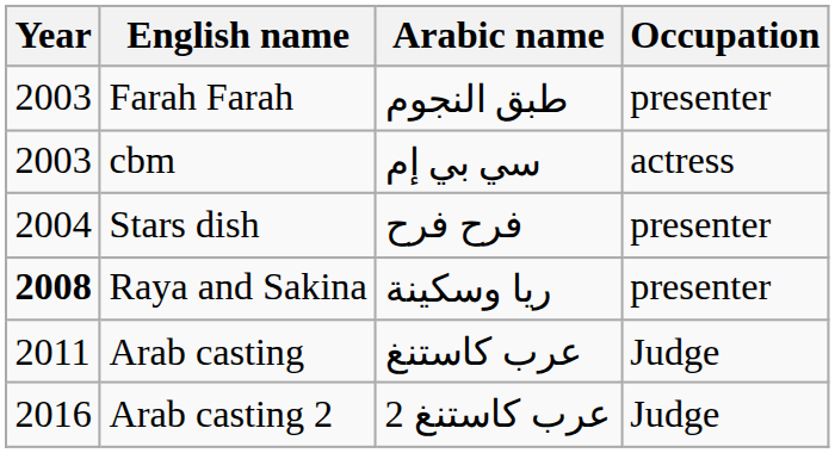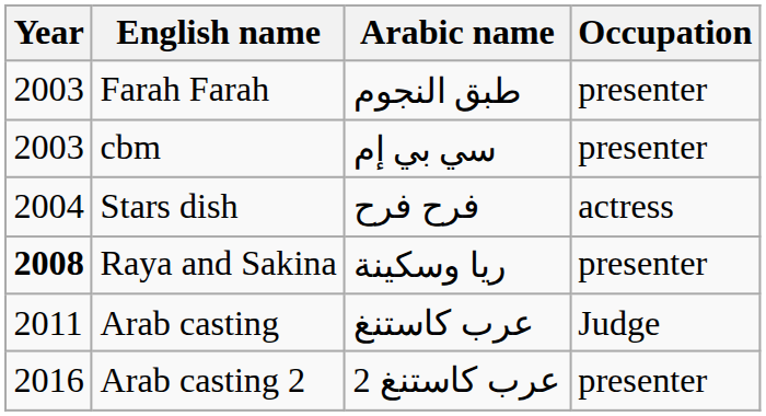 <table class="wikitable">
 <tr>
 <th>Year</th>
 <th>English name</th>
 <th>Arabic name</th>
 <th>Occupation</th>
 </tr>
 <tr>
 <td>2003</td>
 <td>Farah Farah</td>
 <td>طبق النجوم</td>
 <td>presenter</td>
 </tr>
 <tr>
 <td>2003</td>
 <td>cbm</td>
 <td>سي بي إم</td>
-<td>actress</td>
+<td>presenter</td>
 </tr>
 <tr>
 <td>2004</td>
 <td>Stars dish</td>
 <td>فرح فرح</td>
-<td>presenter</td>
+<td>actress</td>
 </tr>
 <tr>
 <td><strong>2008</strong></td>
 <td>Raya and Sakina</td>
 <td>ريا وسكينة</td>
 <td>presenter</td>
 </tr>
 <tr>
 <td>2011</td>
 <td>Arab casting</td>
 <td>عرب كاستنغ</td>
 <td>Judge</td>
 </tr>
 <tr>
 <td>2016</td>
 <td>Arab casting 2</td>
 <td>عرب كاستنغ 2</td>
-<td>Judge</td>
+<td>presenter</td>
 </tr>
 </table>
